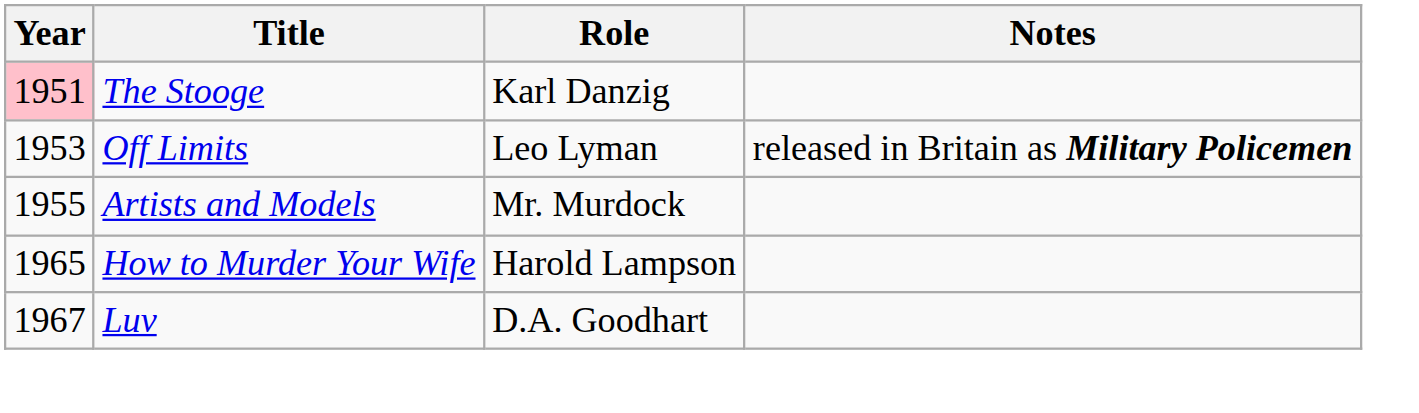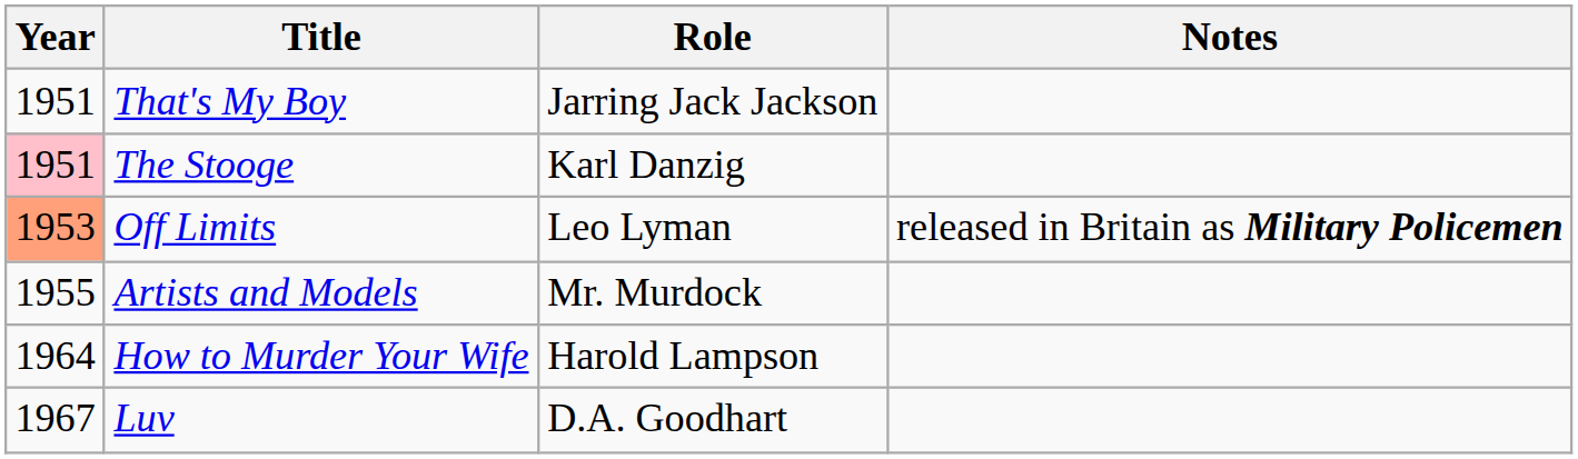 <table class="wikitable">
 <tr>
 <th>Year</th>
 <th>Title</th>
 <th>Role</th>
 <th>Notes</th>
 </tr>
 <tr>
+<td>1951</td>
+<td><em><a href='#'>That's My Boy</a></em></td>
+<td>Jarring Jack Jackson</td>
+<td></td>
+</tr>
+<tr>
 <td style="background: pink;">1951</td>
 <td><em><a href='#'>The Stooge</a></em></td>
 <td>Karl Danzig</td>
 <td></td>
 </tr>
 <tr>
-<td>1953</td>
+<td style="background: lightsalmon;">1953</td>
 <td><em><a href='#'>Off Limits</a></em></td>
 <td>Leo Lyman</td>
 <td>released in Britain as <strong><em>Military Policemen</em></strong></td>
 </tr>
 <tr>
 <td>1955</td>
 <td><em><a href='#'>Artists and Models</a></em></td>
 <td>Mr. Murdock</td>
 <td></td>
 </tr>
 <tr>
-<td>1965</td>
+<td>1964</td>
 <td><em><a href='#'>How to Murder Your Wife</a></em></td>
 <td>Harold Lampson</td>
 <td></td>
 </tr>
 <tr>
 <td>1967</td>
 <td><em><a href='#'>Luv</a></em></td>
 <td>D.A. Goodhart</td>
 <td></td>
 </tr>
 </table>
